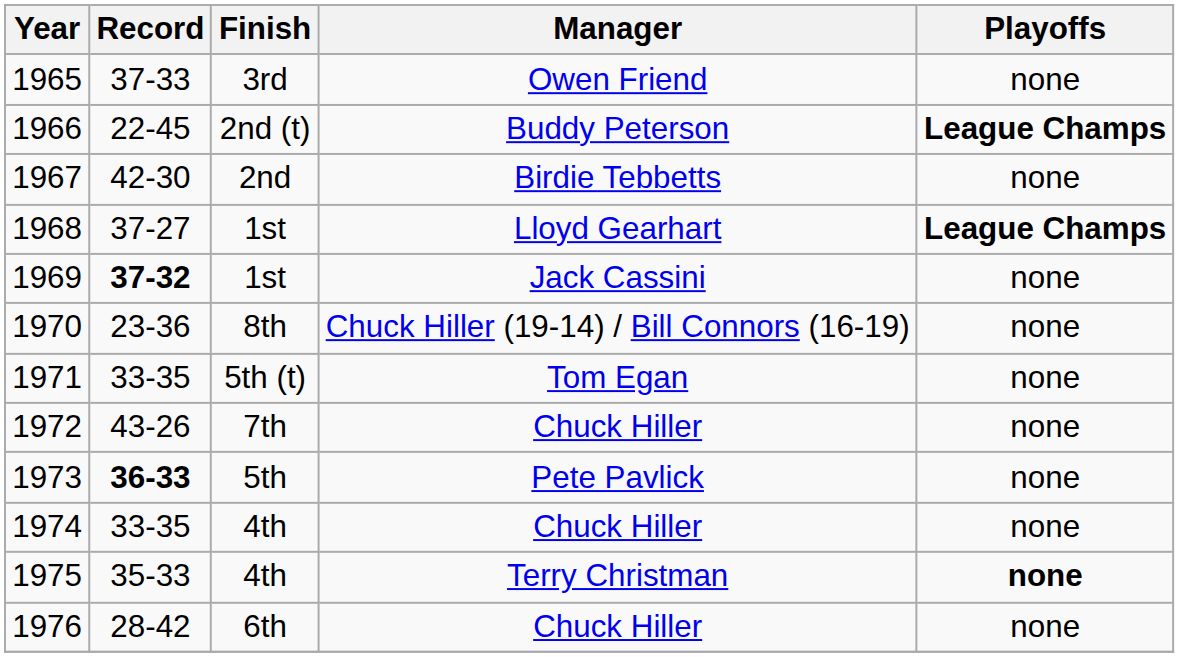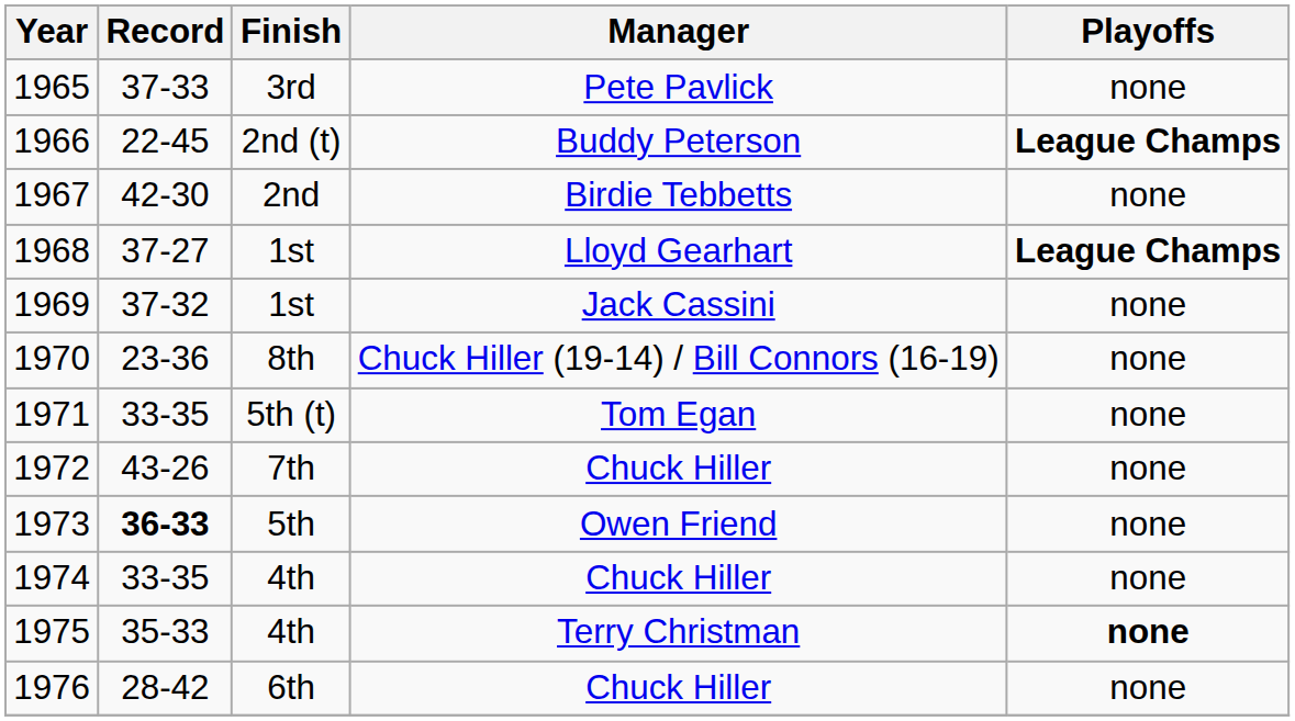 <table class="wikitable">
 <tr style="background: #F2F2F2;">
 <th>Year</th>
 <th>Record</th>
 <th>Finish</th>
 <th>Manager</th>
 <th>Playoffs</th>
 </tr>
 <tr align=center>
 <td>1965</td>
 <td>37-33</td>
 <td>3rd</td>
-<td><a href='#'>Owen Friend</a></td>
+<td><a href='#'>Pete Pavlick</a></td>
 <td>none</td>
 </tr>
 <tr align=center>
 <td>1966</td>
 <td>22-45</td>
 <td>2nd (t)</td>
 <td><a href='#'>Buddy Peterson</a></td>
 <td><strong>League Champs</strong></td>
 </tr>
 <tr align=center>
 <td>1967</td>
 <td>42-30</td>
 <td>2nd</td>
 <td><a href='#'>Birdie Tebbetts</a></td>
 <td>none</td>
 </tr>
 <tr align=center>
 <td>1968</td>
 <td>37-27</td>
 <td>1st</td>
 <td><a href='#'>Lloyd Gearhart</a></td>
 <td><strong>League Champs</strong></td>
 </tr>
 <tr align=center>
 <td>1969</td>
-<td><strong>37-32</strong></td>
+<td>37-32</td>
 <td>1st</td>
 <td><a href='#'>Jack Cassini</a></td>
 <td>none</td>
 </tr>
 <tr align=center>
 <td>1970</td>
 <td>23-36</td>
 <td>8th</td>
 <td><a href='#'>Chuck Hiller</a> (19-14) / <a href='#'>Bill Connors</a> (16-19)</td>
 <td>none</td>
 </tr>
 <tr align=center>
 <td>1971</td>
 <td>33-35</td>
 <td>5th (t)</td>
 <td><a href='#'>Tom Egan</a></td>
 <td>none</td>
 </tr>
 <tr align=center>
 <td>1972</td>
 <td>43-26</td>
 <td>7th</td>
 <td><a href='#'>Chuck Hiller</a></td>
 <td>none</td>
 </tr>
 <tr align=center>
 <td>1973</td>
 <td><strong>36-33</strong></td>
 <td>5th</td>
-<td><a href='#'>Pete Pavlick</a></td>
+<td><a href='#'>Owen Friend</a></td>
 <td>none</td>
 </tr>
 <tr align=center>
 <td>1974</td>
 <td>33-35</td>
 <td>4th</td>
 <td><a href='#'>Chuck Hiller</a></td>
 <td>none</td>
 </tr>
 <tr align=center>
 <td>1975</td>
 <td>35-33</td>
 <td>4th</td>
 <td><a href='#'>Terry Christman</a></td>
 <td><strong>none</strong></td>
 </tr>
 <tr align=center>
 <td>1976</td>
 <td>28-42</td>
 <td>6th</td>
 <td><a href='#'>Chuck Hiller</a></td>
 <td>none</td>
 </tr>
 <tr align=center>
 </tr>
 </table>
